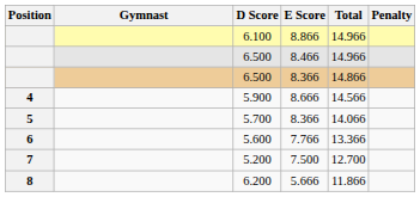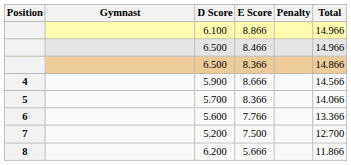 <table class="wikitable sortable" style="text-align:center; font-size:95%">
 <tr>
 <th scope=col>Position</th>
 <th scope=col width="210">Gymnast</th>
 <th scope=col>D Score</th>
 <th scope=col>E Score</th>
+<th scope=col>Penalty</th>
 <th scope=col>Total</th>
-<th scope=col>Penalty</th>
 </tr>
 <tr bgcolor=fffcaf>
 <th scope=row></th>
 <td align="left"></td>
 <td>6.100</td>
 <td>8.866</td>
+<td></td>
 <td>14.966</td>
-<td></td>
 </tr>
 <tr bgcolor=e5e5e5>
 <th scope=row></th>
 <td align="left"></td>
 <td>6.500</td>
 <td>8.466</td>
+<td></td>
 <td>14.966</td>
-<td></td>
 </tr>
 <tr bgcolor=eecc99>
 <th scope=row></th>
 <td align="left"></td>
 <td>6.500</td>
 <td>8.366</td>
+<td></td>
 <td>14.866</td>
-<td></td>
 </tr>
 <tr>
 <th scope=row>4</th>
 <td align="left"></td>
 <td>5.900</td>
 <td>8.666</td>
+<td></td>
 <td>14.566</td>
-<td></td>
 </tr>
 <tr>
 <th scope=row>5</th>
 <td align="left"></td>
 <td>5.700</td>
 <td>8.366</td>
+<td></td>
 <td>14.066</td>
-<td></td>
 </tr>
 <tr>
 <th scope=row>6</th>
 <td align="left"></td>
 <td>5.600</td>
 <td>7.766</td>
+<td></td>
 <td>13.366</td>
-<td></td>
 </tr>
 <tr>
 <th scope=row>7</th>
 <td align="left"></td>
 <td>5.200</td>
 <td>7.500</td>
+<td></td>
 <td>12.700</td>
-<td></td>
 </tr>
 <tr>
 <th scope=row>8</th>
 <td align="left"></td>
 <td>6.200</td>
 <td>5.666</td>
+<td></td>
 <td>11.866</td>
-<td></td>
 </tr>
 </table>
